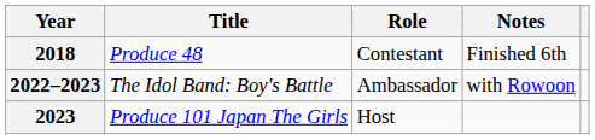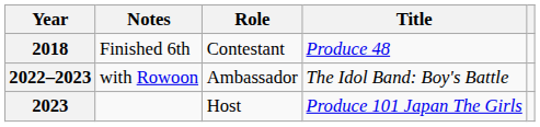 <table class="wikitable plainrowheaders">
 <tr>
 <th scope="col">Year</th>
+<th scope="col" class="unsortable">Notes</th>
+<th scope="col">Role</th>
 <th scope="col">Title</th>
-<th scope="col">Role</th>
-<th scope="col" class="unsortable">Notes</th>
 <th scope="col" class="unsortable"></th>
 </tr>
 <tr>
 <th scope="row">2018</th>
+<td>Finished 6th</td>
+<td>Contestant</td>
 <td><em><a href='#'>Produce 48</a></em></td>
-<td>Contestant</td>
-<td>Finished 6th</td>
 <td></td>
 </tr>
 <tr>
 <th scope="row">2022–2023</th>
+<td>with <a href='#'>Rowoon</a></td>
+<td>Ambassador</td>
 <td><em>The Idol Band: Boy's Battle</em></td>
-<td>Ambassador</td>
-<td>with <a href='#'>Rowoon</a></td>
 <td></td>
 </tr>
 <tr>
 <th scope="row">2023</th>
+<td></td>
+<td>Host</td>
 <td><em><a href='#'>Produce 101 Japan The Girls</a></em></td>
-<td>Host</td>
-<td></td>
 <td></td>
 </tr>
 </table>
